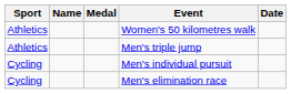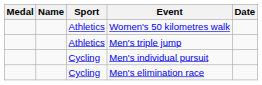 <table class="wikitable sortable"  style="font-size:95%">
 <tr>
+<th>Medal</th>
+<th>Name</th>
 <th>Sport</th>
-<th>Name</th>
-<th>Medal</th>
 <th>Event</th>
 <th>Date</th>
 </tr>
 <tr>
-<td><a href='#'>Athletics</a></td>
 <td></td>
 <td></td>
+<td><a href='#'>Athletics</a></td>
 <td><a href='#'>Women's 50 kilometres walk</a></td>
 <td></td>
 </tr>
 <tr>
-<td><a href='#'>Athletics</a></td>
 <td></td>
 <td></td>
+<td><a href='#'>Athletics</a></td>
 <td><a href='#'>Men's triple jump</a></td>
 <td></td>
 </tr>
 <tr>
-<td><a href='#'>Cycling</a></td>
 <td></td>
 <td></td>
+<td><a href='#'>Cycling</a></td>
 <td><a href='#'>Men's individual pursuit</a></td>
 <td></td>
 </tr>
 <tr>
-<td><a href='#'>Cycling</a></td>
 <td></td>
 <td></td>
+<td><a href='#'>Cycling</a></td>
 <td><a href='#'>Men's elimination race</a></td>
 <td></td>
 </tr>
 </table>
